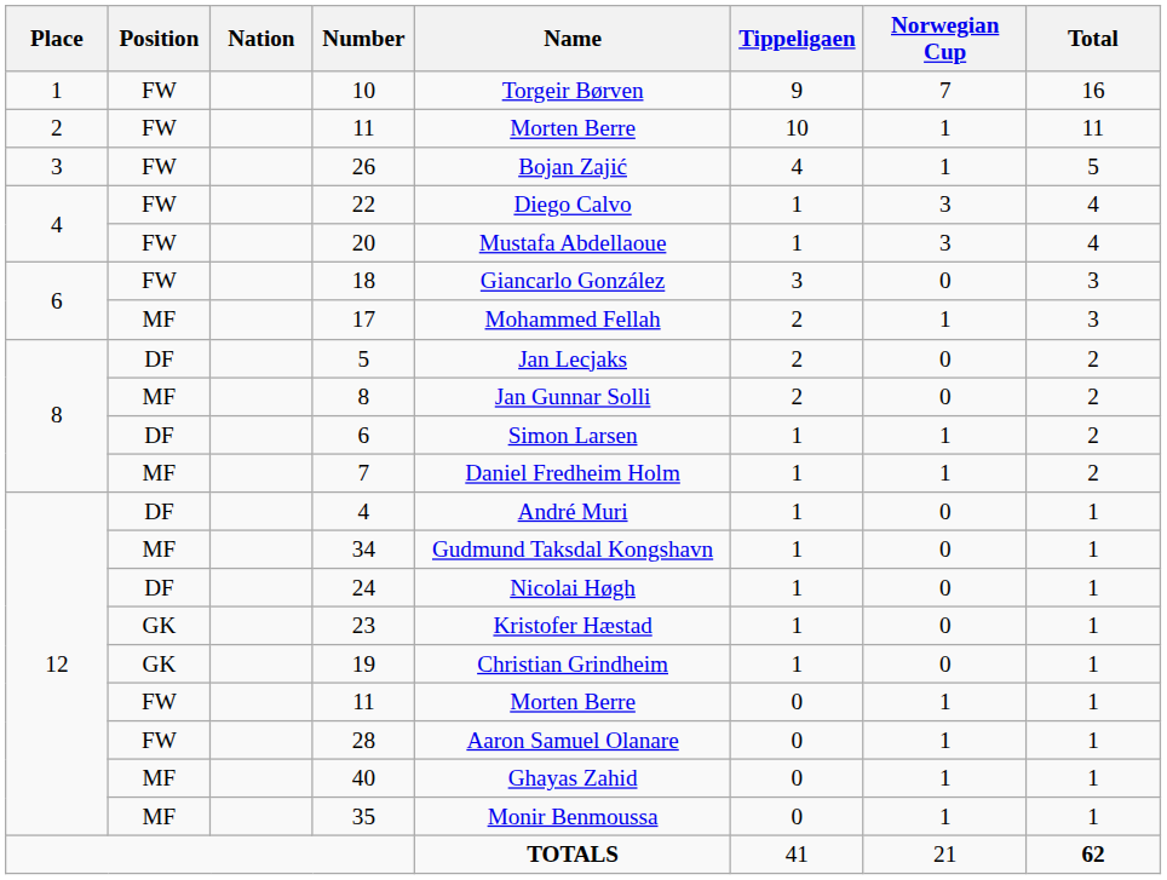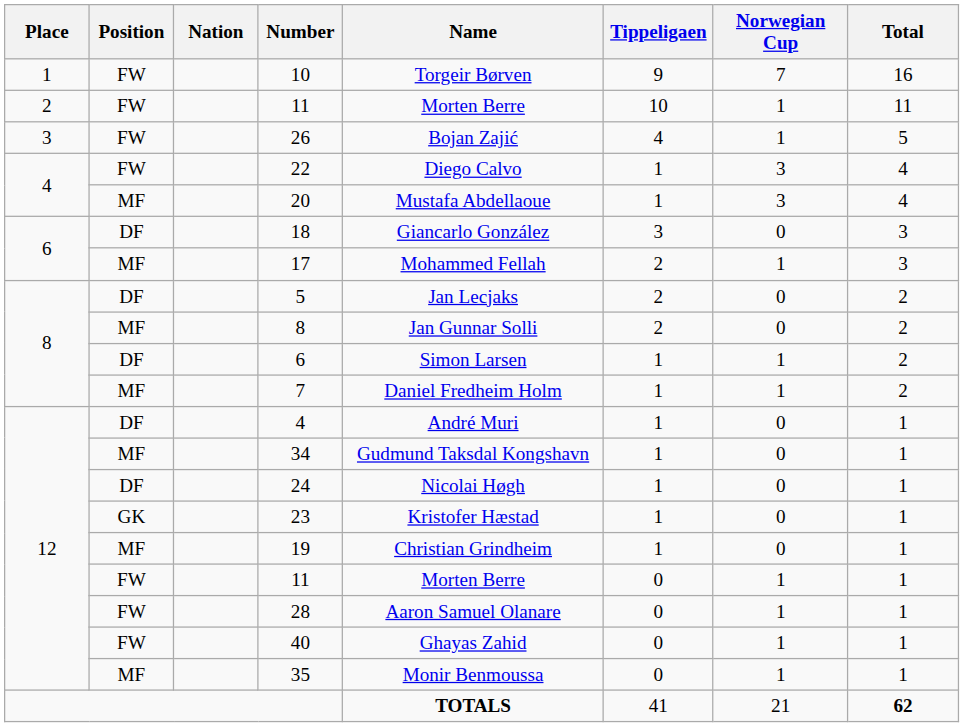 <table class="wikitable" style="font-size: 95%; text-align: center;">
 <tr>
 <th width=60>Place</th>
 <th width=60>Position</th>
 <th width=60>Nation</th>
 <th width=60>Number</th>
 <th width=200>Name</th>
 <th width=80><a href='#'>Tippeligaen</a></th>
 <th width=100><a href='#'>Norwegian Cup</a></th>
 <th width=80><strong>Total</strong></th>
 </tr>
 <tr>
 <td>1</td>
 <td>FW</td>
 <td></td>
 <td>10</td>
 <td><a href='#'>Torgeir Børven</a></td>
 <td>9</td>
 <td>7</td>
 <td>16</td>
 </tr>
 <tr>
 <td>2</td>
 <td>FW</td>
 <td></td>
 <td>11</td>
 <td><a href='#'>Morten Berre</a></td>
 <td>10</td>
 <td>1</td>
 <td>11</td>
 </tr>
 <tr>
 <td>3</td>
 <td>FW</td>
 <td></td>
 <td>26</td>
 <td><a href='#'>Bojan Zajić</a></td>
 <td>4</td>
 <td>1</td>
 <td>5</td>
 </tr>
 <tr>
 <td rowspan="2">4</td>
 <td>FW</td>
 <td></td>
 <td>22</td>
 <td><a href='#'>Diego Calvo</a></td>
 <td>1</td>
 <td>3</td>
 <td>4</td>
 </tr>
 <tr>
-<td>FW</td>
+<td>MF</td>
 <td></td>
 <td>20</td>
 <td><a href='#'>Mustafa Abdellaoue</a></td>
 <td>1</td>
 <td>3</td>
 <td>4</td>
 </tr>
 <tr>
 <td rowspan="2">6</td>
-<td>FW</td>
+<td>DF</td>
 <td></td>
 <td>18</td>
 <td><a href='#'>Giancarlo González</a></td>
 <td>3</td>
 <td>0</td>
 <td>3</td>
 </tr>
 <tr>
 <td>MF</td>
 <td></td>
 <td>17</td>
 <td><a href='#'>Mohammed Fellah</a></td>
 <td>2</td>
 <td>1</td>
 <td>3</td>
 </tr>
 <tr>
 <td rowspan="4">8</td>
 <td>DF</td>
 <td></td>
 <td>5</td>
 <td><a href='#'>Jan Lecjaks</a></td>
 <td>2</td>
 <td>0</td>
 <td>2</td>
 </tr>
 <tr>
 <td>MF</td>
 <td></td>
 <td>8</td>
 <td><a href='#'>Jan Gunnar Solli</a></td>
 <td>2</td>
 <td>0</td>
 <td>2</td>
 </tr>
 <tr>
 <td>DF</td>
 <td></td>
 <td>6</td>
 <td><a href='#'>Simon Larsen</a></td>
 <td>1</td>
 <td>1</td>
 <td>2</td>
 </tr>
 <tr>
 <td>MF</td>
 <td></td>
 <td>7</td>
 <td><a href='#'>Daniel Fredheim Holm</a></td>
 <td>1</td>
 <td>1</td>
 <td>2</td>
 </tr>
 <tr>
 <td rowspan="9">12</td>
 <td>DF</td>
 <td></td>
 <td>4</td>
 <td><a href='#'>André Muri</a></td>
 <td>1</td>
 <td>0</td>
 <td>1</td>
 </tr>
 <tr>
 <td>MF</td>
 <td></td>
 <td>34</td>
 <td><a href='#'>Gudmund Taksdal Kongshavn</a></td>
 <td>1</td>
 <td>0</td>
 <td>1</td>
 </tr>
 <tr>
 <td>DF</td>
 <td></td>
 <td>24</td>
 <td><a href='#'>Nicolai Høgh</a></td>
 <td>1</td>
 <td>0</td>
 <td>1</td>
 </tr>
 <tr>
 <td>GK</td>
 <td></td>
 <td>23</td>
 <td><a href='#'>Kristofer Hæstad</a></td>
 <td>1</td>
 <td>0</td>
 <td>1</td>
 </tr>
 <tr>
-<td>GK</td>
+<td>MF</td>
 <td></td>
 <td>19</td>
 <td><a href='#'>Christian Grindheim</a></td>
 <td>1</td>
 <td>0</td>
 <td>1</td>
 </tr>
 <tr>
 <td>FW</td>
 <td></td>
 <td>11</td>
 <td><a href='#'>Morten Berre</a></td>
 <td>0</td>
 <td>1</td>
 <td>1</td>
 </tr>
 <tr>
 <td>FW</td>
 <td></td>
 <td>28</td>
 <td><a href='#'>Aaron Samuel Olanare</a></td>
 <td>0</td>
 <td>1</td>
 <td>1</td>
 </tr>
 <tr>
-<td>MF</td>
+<td>FW</td>
 <td></td>
 <td>40</td>
 <td><a href='#'>Ghayas Zahid</a></td>
 <td>0</td>
 <td>1</td>
 <td>1</td>
 </tr>
 <tr>
 <td>MF</td>
 <td></td>
 <td>35</td>
 <td><a href='#'>Monir Benmoussa</a></td>
 <td>0</td>
 <td>1</td>
 <td>1</td>
 </tr>
 <tr>
 <td colspan="4"></td>
 <td><strong>TOTALS</strong></td>
 <td>41</td>
 <td>21</td>
 <td><strong>62</strong></td>
 </tr>
 </table>
